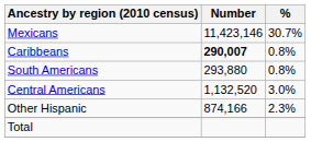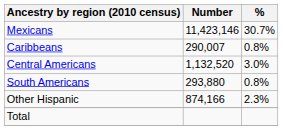 <table class="wikitable sortable" font-size:75%">
 <tr>
 <th>Ancestry by region (2010 census)</th>
 <th>Number</th>
 <th>%</th>
 </tr>
 <tr>
 <td><a href='#'>Mexicans</a></td>
 <td>11,423,146</td>
 <td>30.7%</td>
 </tr>
 <tr>
 <td><a href='#'>Caribbeans</a></td>
-<td><strong>290,007</strong></td>
-<td>0.8%</td>
-</tr>
-<tr>
-<td><a href='#'>South Americans</a></td>
-<td>293,880</td>
+<td>290,007</td>
 <td>0.8%</td>
 </tr>
 <tr>
 <td><a href='#'>Central Americans</a></td>
 <td>1,132,520</td>
 <td>3.0%</td>
+</tr>
+<tr>
+<td><a href='#'>South Americans</a></td>
+<td>293,880</td>
+<td>0.8%</td>
 </tr>
 <tr>
 <td>Other Hispanic</td>
 <td>874,166</td>
 <td>2.3%</td>
 </tr>
 <tr>
 </tr>
 <tr class="sortbottom">
 <td>Total</td>
 <td></td>
 <td></td>
 </tr>
 <tr>
 </tr>
 </table>
